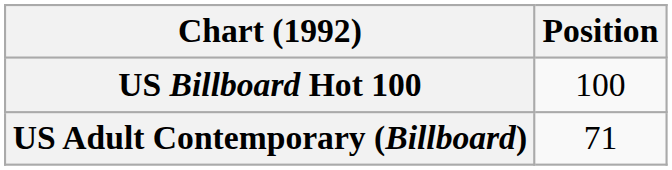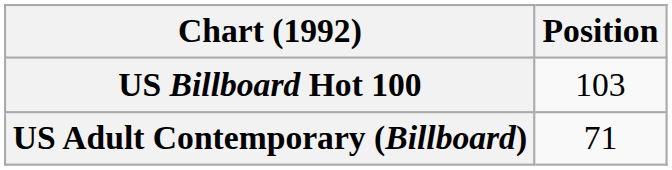 <table class="wikitable plainrowheaders" style="text-align:center">
 <tr>
 <th scope="col">Chart (1992)</th>
 <th scope="col">Position</th>
 </tr>
 <tr>
 <th scope="row">US <em>Billboard</em> Hot 100</th>
-<td>100</td>
+<td>103</td>
 </tr>
 <tr>
 <th scope="row">US Adult Contemporary (<em>Billboard</em>)</th>
 <td>71</td>
 </tr>
 </table>
